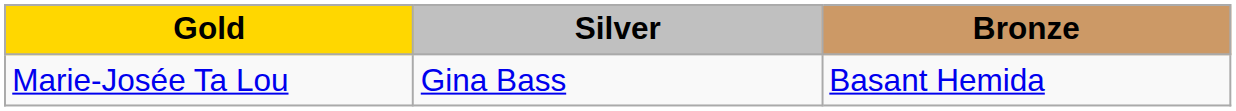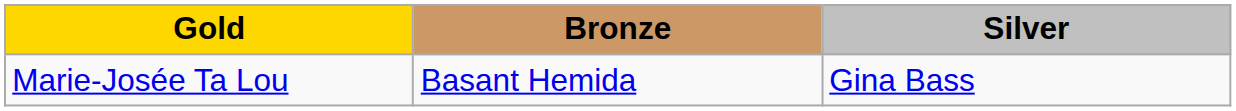 <table class="wikitable" style="text-align:left">
 <tr align="center">
 <td width=200 bgcolor=gold><strong>Gold</strong></td>
+<td width=200 bgcolor=CC9966><strong>Bronze</strong></td>
 <td width=200 bgcolor=silver><strong>Silver</strong></td>
-<td width=200 bgcolor=CC9966><strong>Bronze</strong></td>
 </tr>
 <tr>
 <td><a href='#'>Marie-Josée Ta Lou</a><br></td>
+<td><a href='#'>Basant Hemida</a><br></td>
 <td><a href='#'>Gina Bass</a><br></td>
-<td><a href='#'>Basant Hemida</a><br></td>
 </tr>
 </table>
